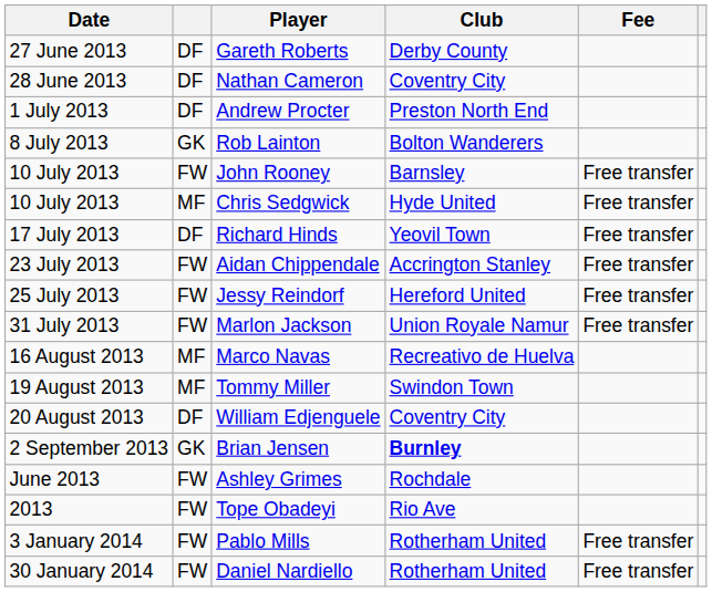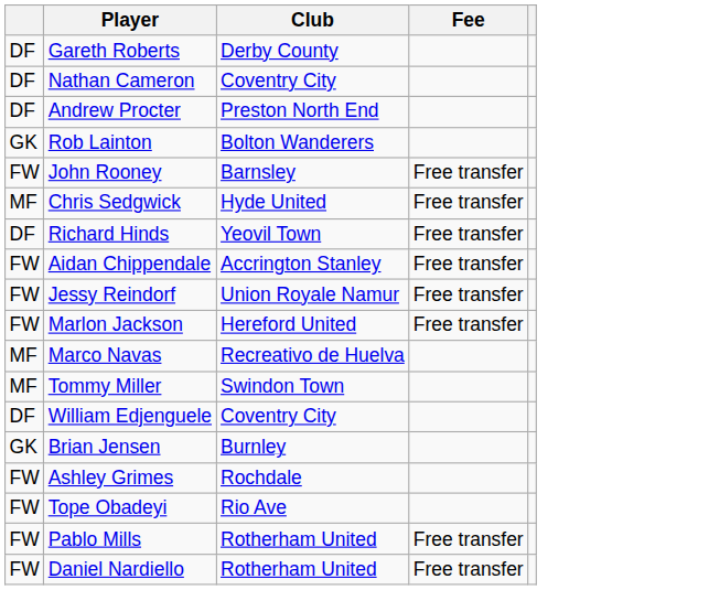 <table class="wikitable plainrowheaders">
 <tr>
-<th scope=col>Date</th>
 <th scope=col></th>
 <th scope=col>Player</th>
 <th scope=col>Club</th>
 <th scope=col>Fee</th>
 <th scope=col class=unsortable></th>
 </tr>
 <tr>
-<td>27 June 2013</td>
 <td>DF</td>
 <td><a href='#'>Gareth Roberts</a></td>
 <td><a href='#'>Derby County</a></td>
 <td></td>
 <td></td>
 </tr>
 <tr>
-<td>28 June 2013</td>
 <td>DF</td>
 <td><a href='#'>Nathan Cameron</a></td>
 <td><a href='#'>Coventry City</a></td>
 <td></td>
 <td></td>
 </tr>
 <tr>
-<td>1 July 2013</td>
 <td>DF</td>
 <td><a href='#'>Andrew Procter</a></td>
 <td><a href='#'>Preston North End</a></td>
 <td></td>
 <td></td>
 </tr>
 <tr>
-<td>8 July 2013</td>
 <td>GK</td>
 <td><a href='#'>Rob Lainton</a></td>
 <td><a href='#'>Bolton Wanderers</a></td>
 <td></td>
 <td></td>
 </tr>
 <tr>
-<td>10 July 2013</td>
 <td>FW</td>
 <td><a href='#'>John Rooney</a></td>
 <td><a href='#'>Barnsley</a></td>
 <td>Free transfer</td>
 <td></td>
 </tr>
 <tr>
-<td>10 July 2013</td>
 <td>MF</td>
 <td><a href='#'>Chris Sedgwick</a></td>
 <td><a href='#'>Hyde United</a></td>
 <td>Free transfer</td>
 <td></td>
 </tr>
 <tr>
-<td>17 July 2013</td>
 <td>DF</td>
 <td><a href='#'>Richard Hinds</a></td>
 <td><a href='#'>Yeovil Town</a></td>
 <td>Free transfer</td>
 <td></td>
 </tr>
 <tr>
-<td>23 July 2013</td>
 <td>FW</td>
 <td><a href='#'>Aidan Chippendale</a></td>
 <td><a href='#'>Accrington Stanley</a></td>
 <td>Free transfer</td>
 <td></td>
 </tr>
 <tr>
-<td>25 July 2013</td>
 <td>FW</td>
 <td><a href='#'>Jessy Reindorf</a></td>
+<td><a href='#'>Union Royale Namur</a></td>
+<td>Free transfer</td>
+<td></td>
+</tr>
+<tr>
+<td>FW</td>
+<td><a href='#'>Marlon Jackson</a></td>
 <td><a href='#'>Hereford United</a></td>
 <td>Free transfer</td>
 <td></td>
 </tr>
 <tr>
-<td>31 July 2013</td>
-<td>FW</td>
-<td><a href='#'>Marlon Jackson</a></td>
-<td><a href='#'>Union Royale Namur</a></td>
-<td>Free transfer</td>
-<td></td>
-</tr>
-<tr>
-<td>16 August 2013</td>
 <td>MF</td>
 <td><a href='#'>Marco Navas</a></td>
 <td><a href='#'>Recreativo de Huelva</a></td>
 <td></td>
 <td></td>
 </tr>
 <tr>
-<td>19 August 2013</td>
 <td>MF</td>
 <td><a href='#'>Tommy Miller</a></td>
 <td><a href='#'>Swindon Town</a></td>
 <td></td>
 <td></td>
 </tr>
 <tr>
-<td>20 August 2013</td>
 <td>DF</td>
 <td><a href='#'>William Edjenguele</a></td>
 <td><a href='#'>Coventry City</a></td>
 <td></td>
 <td></td>
 </tr>
 <tr>
-<td>2 September 2013</td>
 <td>GK</td>
 <td><a href='#'>Brian Jensen</a></td>
-<td><strong><a href='#'>Burnley</a></strong></td>
+<td><a href='#'>Burnley</a></td>
 <td></td>
 <td></td>
 </tr>
 <tr>
-<td>June 2013</td>
 <td>FW</td>
 <td><a href='#'>Ashley Grimes</a></td>
 <td><a href='#'>Rochdale</a></td>
 <td></td>
 <td></td>
 </tr>
 <tr>
-<td>2013</td>
 <td>FW</td>
 <td><a href='#'>Tope Obadeyi</a></td>
 <td><a href='#'>Rio Ave</a></td>
 <td></td>
 <td></td>
 </tr>
 <tr>
-<td>3 January 2014</td>
 <td>FW</td>
 <td><a href='#'>Pablo Mills</a></td>
 <td><a href='#'>Rotherham United</a></td>
 <td>Free transfer</td>
 <td></td>
 </tr>
 <tr>
-<td>30 January 2014</td>
 <td>FW</td>
 <td><a href='#'>Daniel Nardiello</a></td>
 <td><a href='#'>Rotherham United</a></td>
 <td>Free transfer</td>
 <td></td>
 </tr>
 </table>
